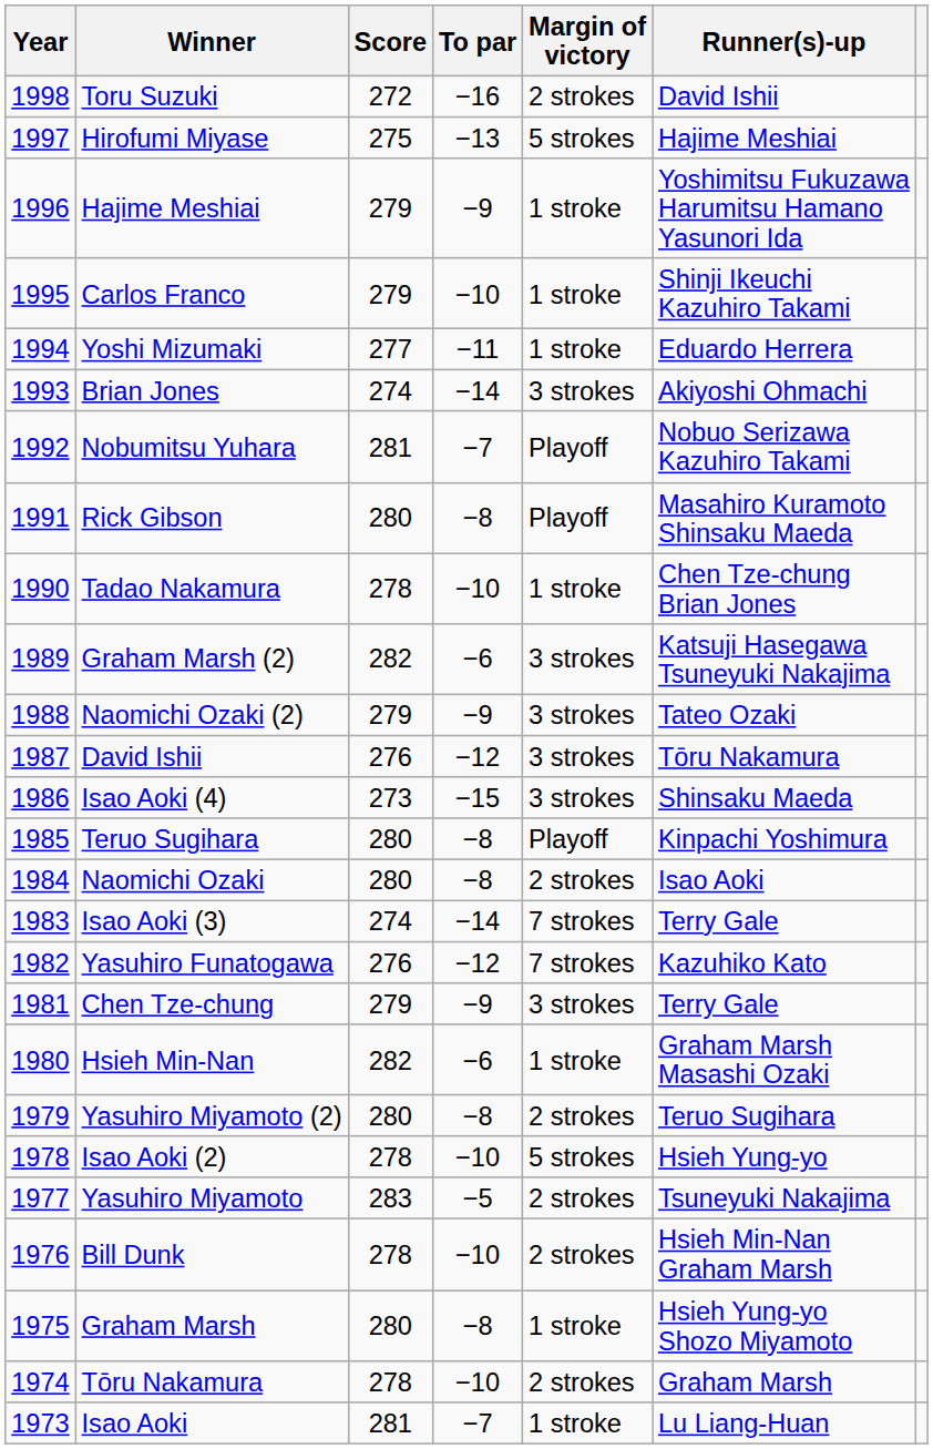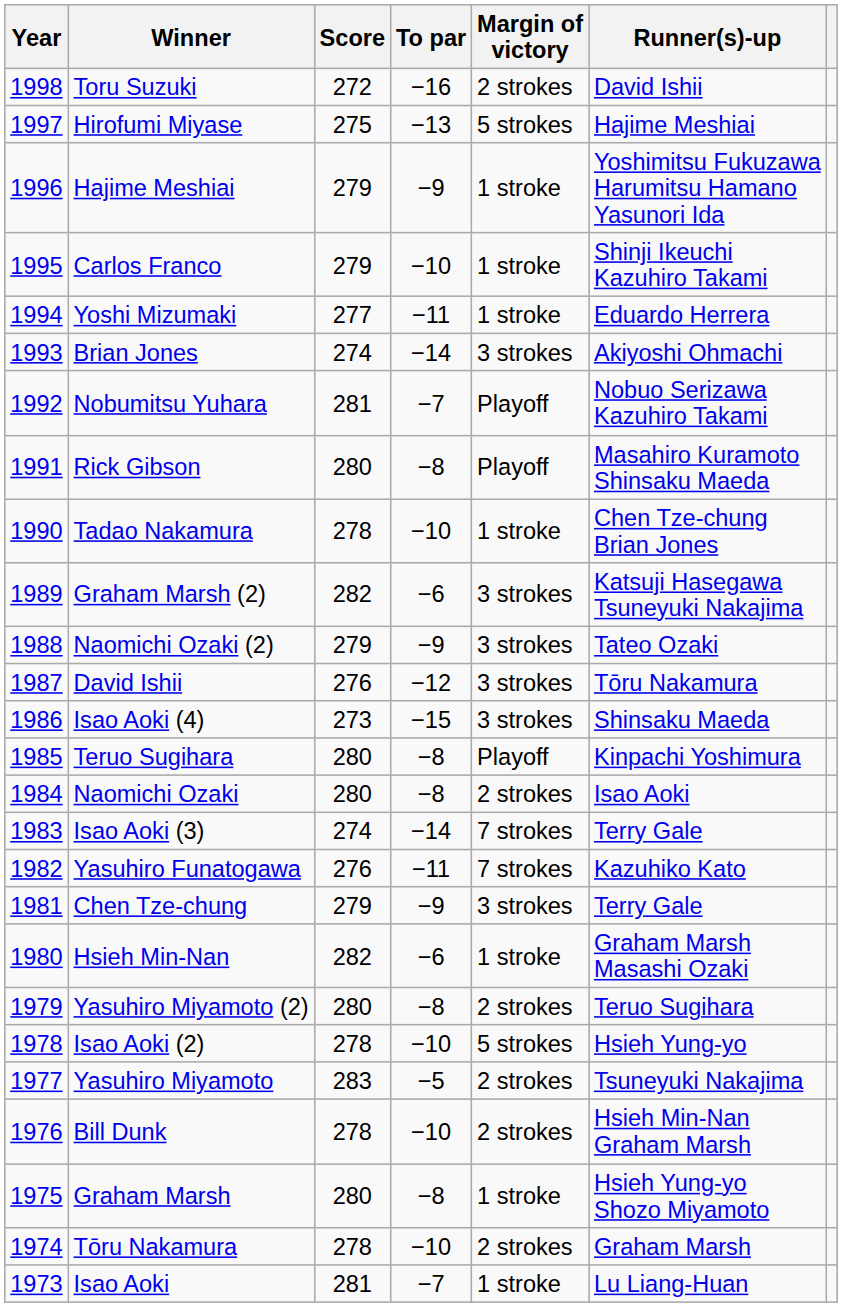 <table class=wikitable style="font-size:95%">
 <tr>
 <th>Year</th>
 <th>Winner</th>
 <th>Score</th>
 <th>To par</th>
 <th>Margin of<br>victory</th>
 <th>Runner(s)-up</th>
 <th></th>
 </tr>
 <tr>
 <td><a href='#'>1998</a></td>
 <td> <a href='#'>Toru Suzuki</a></td>
 <td align=center>272</td>
 <td align=center>−16</td>
 <td>2 strokes</td>
 <td> <a href='#'>David Ishii</a></td>
 <td></td>
 </tr>
 <tr>
 <td><a href='#'>1997</a></td>
 <td> <a href='#'>Hirofumi Miyase</a></td>
 <td align=center>275</td>
 <td align=center>−13</td>
 <td>5 strokes</td>
 <td> <a href='#'>Hajime Meshiai</a></td>
 <td></td>
 </tr>
 <tr>
 <td><a href='#'>1996</a></td>
 <td> <a href='#'>Hajime Meshiai</a></td>
 <td align=center>279</td>
 <td align=center>−9</td>
 <td>1 stroke</td>
 <td> <a href='#'>Yoshimitsu Fukuzawa</a><br> <a href='#'>Harumitsu Hamano</a><br> <a href='#'>Yasunori Ida</a></td>
 <td></td>
 </tr>
 <tr>
 <td><a href='#'>1995</a></td>
 <td> <a href='#'>Carlos Franco</a></td>
 <td align=center>279</td>
 <td align=center>−10</td>
 <td>1 stroke</td>
 <td> <a href='#'>Shinji Ikeuchi</a><br> <a href='#'>Kazuhiro Takami</a></td>
 <td></td>
 </tr>
 <tr>
 <td><a href='#'>1994</a></td>
 <td> <a href='#'>Yoshi Mizumaki</a></td>
 <td align=center>277</td>
 <td align=center>−11</td>
 <td>1 stroke</td>
 <td> <a href='#'>Eduardo Herrera</a></td>
 <td></td>
 </tr>
 <tr>
 <td><a href='#'>1993</a></td>
 <td> <a href='#'>Brian Jones</a></td>
 <td align=center>274</td>
 <td align=center>−14</td>
 <td>3 strokes</td>
 <td> <a href='#'>Akiyoshi Ohmachi</a></td>
 <td></td>
 </tr>
 <tr>
 <td><a href='#'>1992</a></td>
 <td> <a href='#'>Nobumitsu Yuhara</a></td>
 <td align=center>281</td>
 <td align=center>−7</td>
 <td>Playoff</td>
 <td> <a href='#'>Nobuo Serizawa</a><br> <a href='#'>Kazuhiro Takami</a></td>
 <td></td>
 </tr>
 <tr>
 <td><a href='#'>1991</a></td>
 <td> <a href='#'>Rick Gibson</a></td>
 <td align=center>280</td>
 <td align=center>−8</td>
 <td>Playoff</td>
 <td> <a href='#'>Masahiro Kuramoto</a><br> <a href='#'>Shinsaku Maeda</a></td>
 <td></td>
 </tr>
 <tr>
 <td><a href='#'>1990</a></td>
 <td> <a href='#'>Tadao Nakamura</a></td>
 <td align=center>278</td>
 <td align=center>−10</td>
 <td>1 stroke</td>
 <td> <a href='#'>Chen Tze-chung</a><br> <a href='#'>Brian Jones</a></td>
 <td></td>
 </tr>
 <tr>
 <td><a href='#'>1989</a></td>
 <td> <a href='#'>Graham Marsh</a> (2)</td>
 <td align=center>282</td>
 <td align=center>−6</td>
 <td>3 strokes</td>
 <td> <a href='#'>Katsuji Hasegawa</a><br> <a href='#'>Tsuneyuki Nakajima</a></td>
 <td></td>
 </tr>
 <tr>
 <td><a href='#'>1988</a></td>
 <td> <a href='#'>Naomichi Ozaki</a> (2)</td>
 <td align=center>279</td>
 <td align=center>−9</td>
 <td>3 strokes</td>
 <td> <a href='#'>Tateo Ozaki</a></td>
 <td></td>
 </tr>
 <tr>
 <td><a href='#'>1987</a></td>
 <td> <a href='#'>David Ishii</a></td>
 <td align=center>276</td>
 <td align=center>−12</td>
 <td>3 strokes</td>
 <td> <a href='#'>Tōru Nakamura</a></td>
 <td></td>
 </tr>
 <tr>
 <td><a href='#'>1986</a></td>
 <td> <a href='#'>Isao Aoki</a> (4)</td>
 <td align=center>273</td>
 <td align=center>−15</td>
 <td>3 strokes</td>
 <td> <a href='#'>Shinsaku Maeda</a></td>
 <td></td>
 </tr>
 <tr>
 <td><a href='#'>1985</a></td>
 <td> <a href='#'>Teruo Sugihara</a></td>
 <td align=center>280</td>
 <td align=center>−8</td>
 <td>Playoff</td>
 <td> <a href='#'>Kinpachi Yoshimura</a></td>
 <td></td>
 </tr>
 <tr>
 <td><a href='#'>1984</a></td>
 <td> <a href='#'>Naomichi Ozaki</a></td>
 <td align=center>280</td>
 <td align=center>−8</td>
 <td>2 strokes</td>
 <td> <a href='#'>Isao Aoki</a></td>
 <td></td>
 </tr>
 <tr>
 <td><a href='#'>1983</a></td>
 <td> <a href='#'>Isao Aoki</a> (3)</td>
 <td align=center>274</td>
 <td align=center>−14</td>
 <td>7 strokes</td>
 <td> <a href='#'>Terry Gale</a></td>
 <td></td>
 </tr>
 <tr>
 <td><a href='#'>1982</a></td>
 <td> <a href='#'>Yasuhiro Funatogawa</a></td>
 <td align=center>276</td>
-<td align=center>−12</td>
+<td align=center>−11</td>
 <td>7 strokes</td>
 <td> <a href='#'>Kazuhiko Kato</a></td>
 <td></td>
 </tr>
 <tr>
 <td><a href='#'>1981</a></td>
 <td> <a href='#'>Chen Tze-chung</a></td>
 <td align=center>279</td>
 <td align=center>−9</td>
 <td>3 strokes</td>
 <td> <a href='#'>Terry Gale</a></td>
 <td></td>
 </tr>
 <tr>
 <td><a href='#'>1980</a></td>
 <td> <a href='#'>Hsieh Min-Nan</a></td>
 <td align=center>282</td>
 <td align=center>−6</td>
 <td>1 stroke</td>
 <td> <a href='#'>Graham Marsh</a><br> <a href='#'>Masashi Ozaki</a></td>
 <td></td>
 </tr>
 <tr>
 <td><a href='#'>1979</a></td>
 <td> <a href='#'>Yasuhiro Miyamoto</a> (2)</td>
 <td align=center>280</td>
 <td align=center>−8</td>
 <td>2 strokes</td>
 <td> <a href='#'>Teruo Sugihara</a></td>
 <td></td>
 </tr>
 <tr>
 <td><a href='#'>1978</a></td>
 <td> <a href='#'>Isao Aoki</a> (2)</td>
 <td align=center>278</td>
 <td align=center>−10</td>
 <td>5 strokes</td>
 <td> <a href='#'>Hsieh Yung-yo</a></td>
 <td></td>
 </tr>
 <tr>
 <td><a href='#'>1977</a></td>
 <td> <a href='#'>Yasuhiro Miyamoto</a></td>
 <td align=center>283</td>
 <td align=center>−5</td>
 <td>2 strokes</td>
 <td> <a href='#'>Tsuneyuki Nakajima</a></td>
 <td></td>
 </tr>
 <tr>
 <td><a href='#'>1976</a></td>
 <td> <a href='#'>Bill Dunk</a></td>
 <td align=center>278</td>
 <td align=center>−10</td>
 <td>2 strokes</td>
 <td> <a href='#'>Hsieh Min-Nan</a><br> <a href='#'>Graham Marsh</a></td>
 <td></td>
 </tr>
 <tr>
 <td><a href='#'>1975</a></td>
 <td> <a href='#'>Graham Marsh</a></td>
 <td align=center>280</td>
 <td align=center>−8</td>
 <td>1 stroke</td>
 <td> <a href='#'>Hsieh Yung-yo</a><br> <a href='#'>Shozo Miyamoto</a></td>
 <td></td>
 </tr>
 <tr>
 <td><a href='#'>1974</a></td>
 <td> <a href='#'>Tōru Nakamura</a></td>
 <td align=center>278</td>
 <td align=center>−10</td>
 <td>2 strokes</td>
 <td> <a href='#'>Graham Marsh</a></td>
 <td></td>
 </tr>
 <tr>
 <td><a href='#'>1973</a></td>
 <td> <a href='#'>Isao Aoki</a></td>
 <td align=center>281</td>
 <td align=center>−7</td>
 <td>1 stroke</td>
 <td> <a href='#'>Lu Liang-Huan</a></td>
 <td></td>
 </tr>
 </table>
